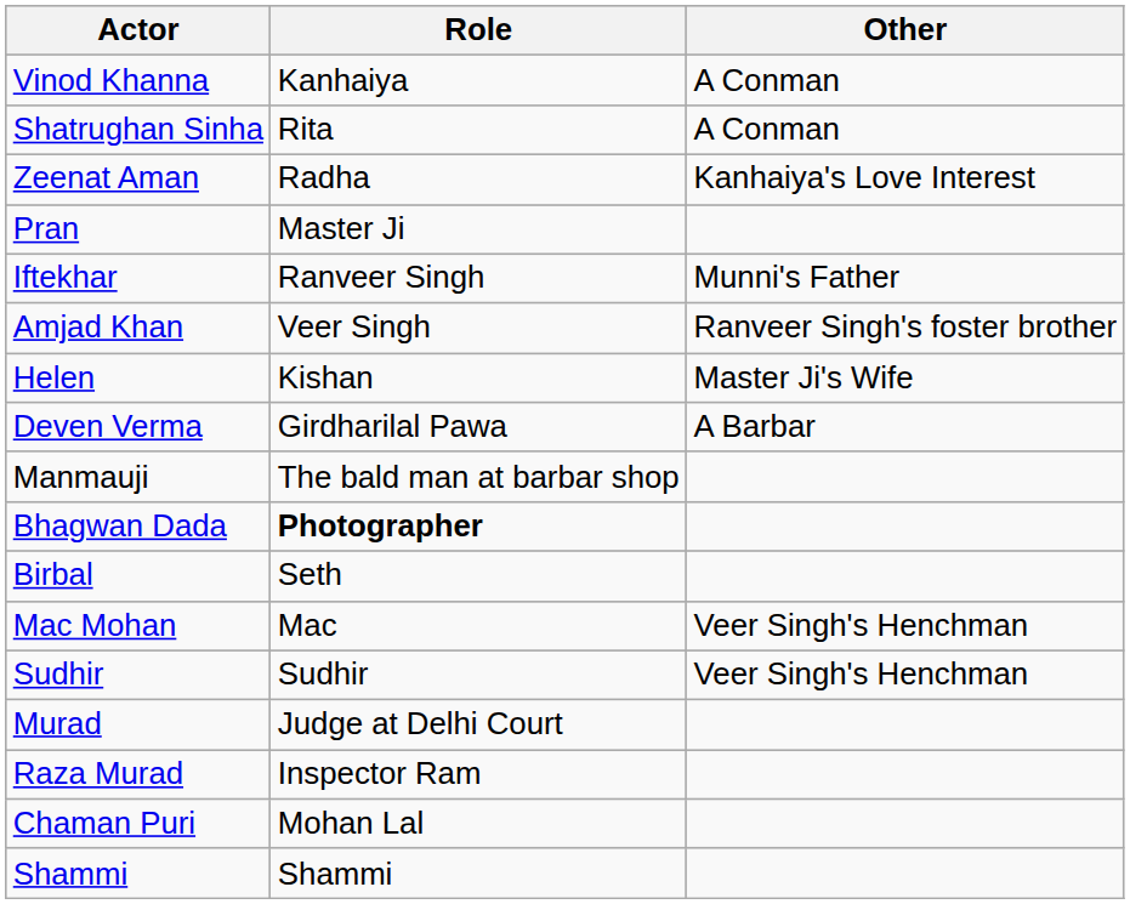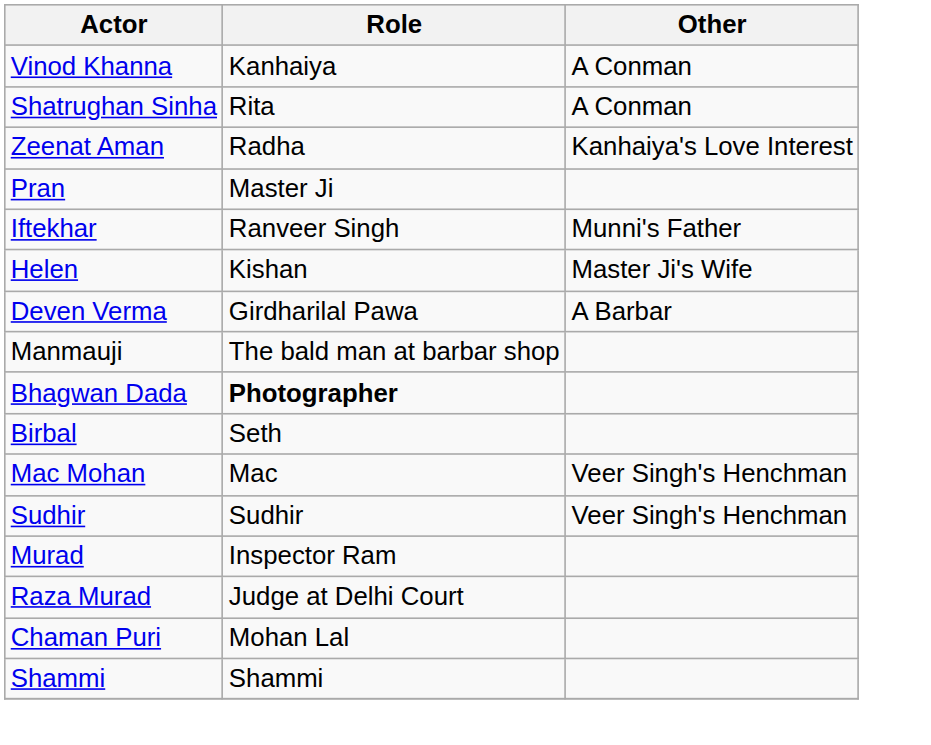 <table class="wikitable sortable">
 <tr>
 <th>Actor</th>
 <th>Role</th>
 <th>Other</th>
 </tr>
 <tr>
 <td><a href='#'>Vinod Khanna</a></td>
 <td>Kanhaiya</td>
 <td>A Conman</td>
 </tr>
 <tr>
 <td><a href='#'>Shatrughan Sinha</a></td>
 <td>Rita</td>
 <td>A Conman</td>
 </tr>
 <tr>
 <td><a href='#'>Zeenat Aman</a></td>
 <td>Radha</td>
 <td>Kanhaiya's Love Interest</td>
 </tr>
 <tr>
 <td><a href='#'>Pran</a></td>
 <td>Master Ji</td>
 <td></td>
 </tr>
 <tr>
 <td><a href='#'>Iftekhar</a></td>
 <td>Ranveer Singh</td>
 <td>Munni's Father</td>
-</tr>
-<tr>
-<td><a href='#'>Amjad Khan</a></td>
-<td>Veer Singh</td>
-<td>Ranveer Singh's foster brother</td>
 </tr>
 <tr>
 <td><a href='#'>Helen</a></td>
 <td>Kishan</td>
 <td>Master Ji's Wife</td>
 </tr>
 <tr>
 <td><a href='#'>Deven Verma</a></td>
 <td>Girdharilal Pawa</td>
 <td>A Barbar</td>
 </tr>
 <tr>
 <td>Manmauji</td>
 <td>The bald man at barbar shop</td>
 <td></td>
 </tr>
 <tr>
 <td><a href='#'>Bhagwan Dada</a></td>
 <td><strong>Photographer</strong></td>
 <td></td>
 </tr>
 <tr>
 <td><a href='#'>Birbal</a></td>
 <td>Seth</td>
 <td></td>
 </tr>
 <tr>
 <td><a href='#'>Mac Mohan</a></td>
 <td>Mac</td>
 <td>Veer Singh's Henchman</td>
 </tr>
 <tr>
 <td><a href='#'>Sudhir</a></td>
 <td>Sudhir</td>
 <td>Veer Singh's Henchman</td>
 </tr>
 <tr>
 <td><a href='#'>Murad</a></td>
-<td>Judge at Delhi Court</td>
+<td>Inspector Ram</td>
 <td></td>
 </tr>
 <tr>
 <td><a href='#'>Raza Murad</a></td>
-<td>Inspector Ram</td>
+<td>Judge at Delhi Court</td>
 <td></td>
 </tr>
 <tr>
 <td><a href='#'>Chaman Puri</a></td>
 <td>Mohan Lal</td>
 <td></td>
 </tr>
 <tr>
 <td><a href='#'>Shammi</a></td>
 <td>Shammi</td>
 <td></td>
 </tr>
 <tr>
 </tr>
 </table>
